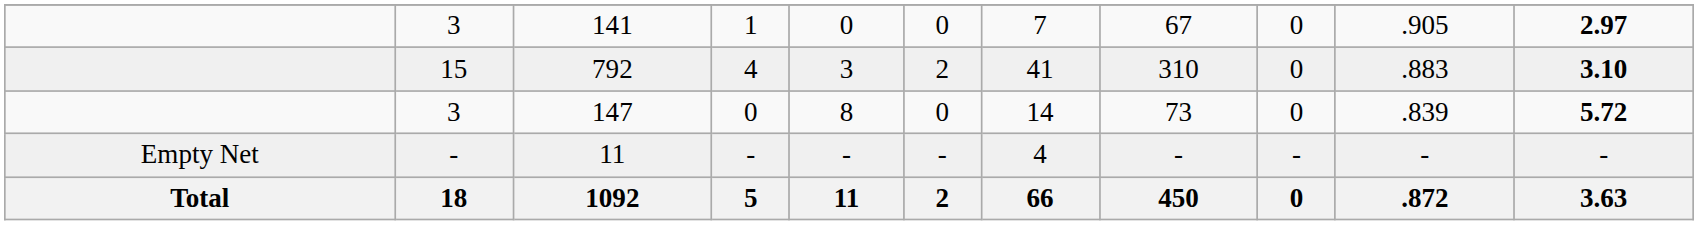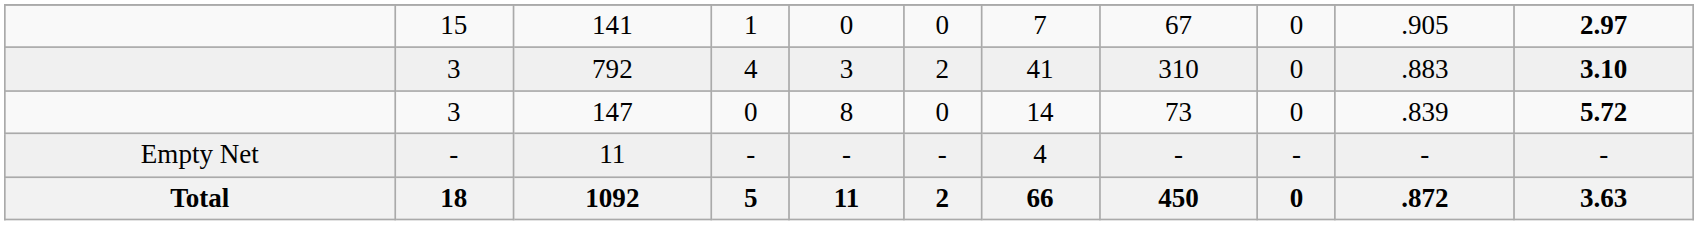 <table class="wikitable sortable" width ="1000">
 <tr align="center">
 </tr>
 <tr align="center" bgcolor="">
 <td></td>
-<td>3</td>
+<td>15</td>
 <td>141</td>
 <td>1</td>
 <td>0</td>
 <td>0</td>
 <td>7</td>
 <td>67</td>
 <td>0</td>
 <td>.905</td>
 <td><strong>2.97</strong></td>
 </tr>
 <tr align="center" bgcolor="f0f0f0">
 <td></td>
-<td>15</td>
+<td>3</td>
 <td>792</td>
 <td>4</td>
 <td>3</td>
 <td>2</td>
 <td>41</td>
 <td>310</td>
 <td>0</td>
 <td>.883</td>
 <td><strong>3.10</strong></td>
 </tr>
 <tr align="center" bgcolor="">
 <td></td>
 <td>3</td>
 <td>147</td>
 <td>0</td>
 <td>8</td>
 <td>0</td>
 <td>14</td>
 <td>73</td>
 <td>0</td>
 <td>.839</td>
 <td><strong>5.72</strong></td>
 </tr>
 <tr align="center" bgcolor="f0f0f0">
 <td>Empty Net</td>
 <td>-</td>
 <td>11</td>
 <td>-</td>
 <td>-</td>
 <td>-</td>
 <td>4</td>
 <td>-</td>
 <td>-</td>
 <td>-</td>
 <td>-</td>
 </tr>
 <tr>
 <th>Total</th>
 <th>18</th>
 <th>1092</th>
 <th>5</th>
 <th>11</th>
 <th>2</th>
 <th>66</th>
 <th>450</th>
 <th>0</th>
 <th>.872</th>
 <th>3.63</th>
 </tr>
 </table>
